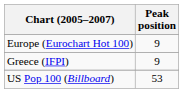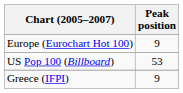 <table class="wikitable sortable">
 <tr>
 <th>Chart (2005–2007)</th>
 <th>Peak<br>position</th>
 </tr>
 <tr>
 </tr>
 <tr>
 </tr>
 <tr>
 </tr>
 <tr>
 </tr>
 <tr>
 </tr>
 <tr>
 </tr>
 <tr>
 </tr>
 <tr>
 </tr>
 <tr>
 <td>Europe (<a href='#'>Eurochart Hot 100</a>)</td>
 <td align="center">9</td>
 </tr>
 <tr>
 </tr>
 <tr>
 </tr>
 <tr>
-<td>Greece (<a href='#'>IFPI</a>)</td>
-<td align="center">9</td>
+<td>US <a href='#'>Pop 100</a> (<em><a href='#'>Billboard</a></em>)</td>
+<td align="center">53</td>
 </tr>
 <tr>
 </tr>
 <tr>
 </tr>
 <tr>
 </tr>
 <tr>
 </tr>
 <tr>
 </tr>
 <tr>
 </tr>
 <tr>
 </tr>
 <tr>
 </tr>
 <tr>
 </tr>
 <tr>
 </tr>
 <tr>
 </tr>
 <tr>
-<td>US <a href='#'>Pop 100</a> (<em><a href='#'>Billboard</a></em>)</td>
-<td align="center">53</td>
+<td>Greece (<a href='#'>IFPI</a>)</td>
+<td align="center">9</td>
 </tr>
 </table>
